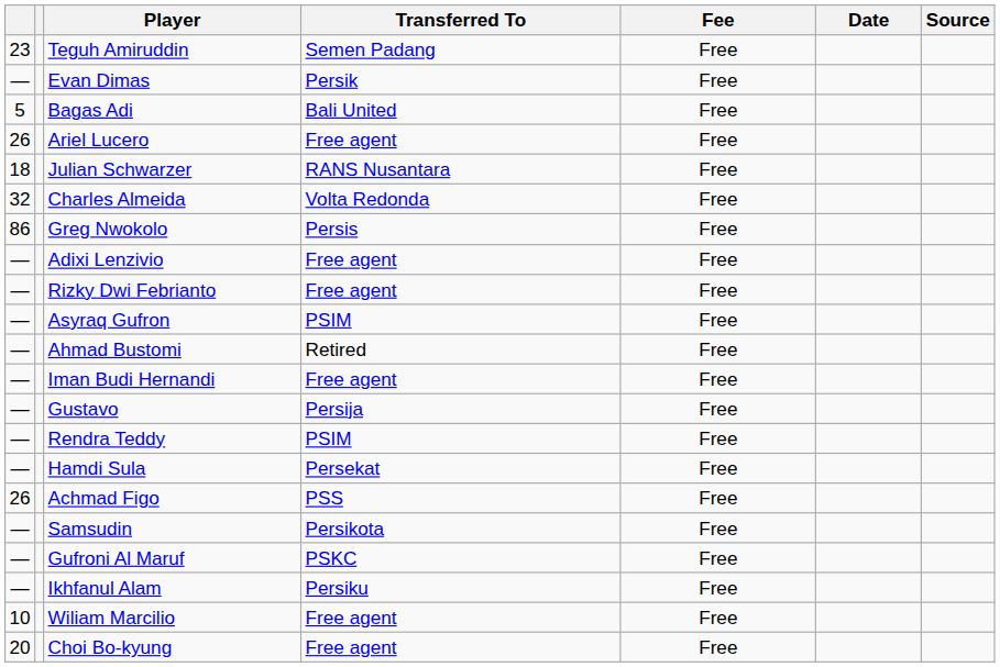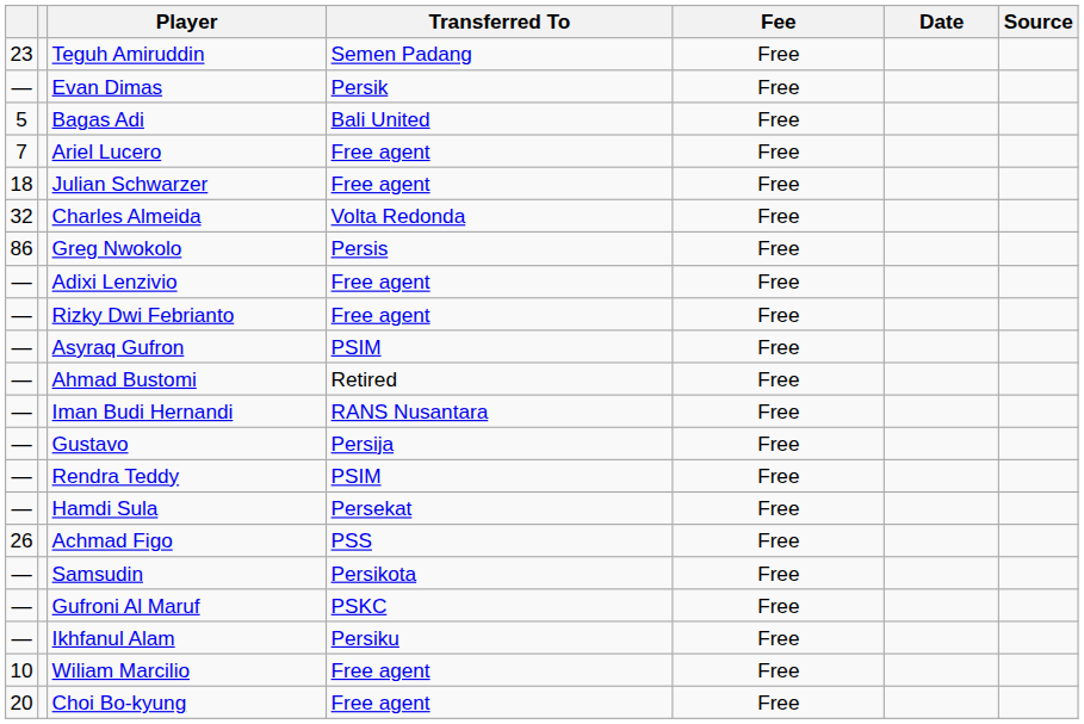 <table class="wikitable plainrowheaders sortable" style="font-size:95%">
 <tr>
 <th></th>
 <th></th>
 <th scope="col" style="width:200px;"><strong>Player</strong></th>
 <th scope="col" style="width:250px;"><strong>Transferred To</strong></th>
 <th scope="col" style="width:150px;"><strong>Fee</strong></th>
 <th scope="col" style="width:78px;"><strong>Date</strong></th>
 <th><strong>Source</strong></th>
 </tr>
 <tr>
 <td align=center>23</td>
 <td align=center></td>
 <td> <a href='#'>Teguh Amiruddin</a></td>
 <td> <a href='#'>Semen Padang</a></td>
 <td align=center>Free</td>
 <td align=center></td>
 <td align=center></td>
 </tr>
 <tr>
 <td align=center>—</td>
 <td align=center></td>
 <td> <a href='#'>Evan Dimas</a></td>
 <td> <a href='#'>Persik</a></td>
 <td align=center>Free</td>
 <td align=center></td>
 <td align=center></td>
 </tr>
 <tr>
 <td align=center>5</td>
 <td align=center></td>
 <td> <a href='#'>Bagas Adi</a></td>
 <td> <a href='#'>Bali United</a></td>
 <td align=center>Free</td>
 <td align=center></td>
 <td align=center></td>
 </tr>
 <tr>
-<td align=center>26</td>
+<td align=center>7</td>
 <td align=center></td>
 <td> <a href='#'>Ariel Lucero</a></td>
 <td><a href='#'>Free agent</a></td>
 <td align=center>Free</td>
 <td align=center></td>
 <td align=center></td>
 </tr>
 <tr>
 <td align=center>18</td>
 <td align=center></td>
 <td> <a href='#'>Julian Schwarzer</a></td>
-<td> <a href='#'>RANS Nusantara</a></td>
+<td><a href='#'>Free agent</a></td>
 <td align=center>Free</td>
 <td align=center></td>
 <td align=center></td>
 </tr>
 <tr>
 <td align=center>32</td>
 <td align=center></td>
 <td> <a href='#'>Charles Almeida</a></td>
 <td> <a href='#'>Volta Redonda</a></td>
 <td align=center>Free</td>
 <td align=center></td>
 <td align=center></td>
 </tr>
 <tr>
 <td align=center>86</td>
 <td align=center></td>
 <td> <a href='#'>Greg Nwokolo</a></td>
 <td> <a href='#'>Persis</a></td>
 <td align=center>Free</td>
 <td align=center></td>
 <td align=center></td>
 </tr>
 <tr>
 <td align=center>—</td>
 <td align=center></td>
 <td> <a href='#'>Adixi Lenzivio</a></td>
 <td><a href='#'>Free agent</a></td>
 <td align=center>Free</td>
 <td align=center></td>
 <td align=center></td>
 </tr>
 <tr>
 <td align=center>—</td>
 <td align=center></td>
 <td> <a href='#'>Rizky Dwi Febrianto</a></td>
 <td><a href='#'>Free agent</a></td>
 <td align=center>Free</td>
 <td align=center></td>
 <td align=center></td>
 </tr>
 <tr>
 <td align=center>—</td>
 <td align=center></td>
 <td> <a href='#'>Asyraq Gufron</a></td>
 <td> <a href='#'>PSIM</a></td>
 <td align=center>Free</td>
 <td align=center></td>
 <td align=center></td>
 </tr>
 <tr>
 <td align=center>—</td>
 <td align=center></td>
 <td> <a href='#'>Ahmad Bustomi</a></td>
 <td>Retired</td>
 <td align=center>Free</td>
 <td align=center></td>
 <td align=center></td>
 </tr>
 <tr>
 <td align=center>—</td>
 <td align=center></td>
 <td> <a href='#'>Iman Budi Hernandi</a></td>
-<td><a href='#'>Free agent</a></td>
+<td> <a href='#'>RANS Nusantara</a></td>
 <td align=center>Free</td>
 <td align=center></td>
 <td align=center></td>
 </tr>
 <tr>
 <td align=center>—</td>
 <td align=center></td>
 <td> <a href='#'>Gustavo</a></td>
 <td> <a href='#'>Persija</a></td>
 <td align=center>Free</td>
 <td align=center></td>
 <td align=center></td>
 </tr>
 <tr>
 <td align=center>—</td>
 <td align=center></td>
 <td> <a href='#'>Rendra Teddy</a></td>
 <td> <a href='#'>PSIM</a></td>
 <td align=center>Free</td>
 <td align=center></td>
 <td align=center></td>
 </tr>
 <tr>
 <td align=center>—</td>
 <td align=center></td>
 <td> <a href='#'>Hamdi Sula</a></td>
 <td> <a href='#'>Persekat</a></td>
 <td align=center>Free</td>
 <td align=center></td>
 <td align=center></td>
 </tr>
 <tr>
 <td align=center>26</td>
 <td align=center></td>
 <td> <a href='#'>Achmad Figo</a></td>
 <td> <a href='#'>PSS</a></td>
 <td align=center>Free</td>
 <td align=center></td>
 <td align=center></td>
 </tr>
 <tr>
 <td align=center>—</td>
 <td align=center></td>
 <td> <a href='#'>Samsudin</a></td>
 <td> <a href='#'>Persikota</a></td>
 <td align=center>Free</td>
 <td align=center></td>
 <td align=center></td>
 </tr>
 <tr>
 <td align=center>—</td>
 <td align=center></td>
 <td> <a href='#'>Gufroni Al Maruf</a></td>
 <td> <a href='#'>PSKC</a></td>
 <td align=center>Free</td>
 <td align=center></td>
 <td align=center></td>
 </tr>
 <tr>
 <td align=center>—</td>
 <td align=center></td>
 <td> <a href='#'>Ikhfanul Alam</a></td>
 <td> <a href='#'>Persiku</a></td>
 <td align=center>Free</td>
 <td align=center></td>
 <td align=center></td>
 </tr>
 <tr>
 <td align=center>10</td>
 <td align=center></td>
 <td> <a href='#'>Wiliam Marcilio</a></td>
 <td><a href='#'>Free agent</a></td>
 <td align=center>Free</td>
 <td align=center></td>
 <td align=center></td>
 </tr>
 <tr>
 <td align=center>20</td>
 <td align=center></td>
 <td> <a href='#'>Choi Bo-kyung</a></td>
 <td><a href='#'>Free agent</a></td>
 <td align=center>Free</td>
 <td align=center></td>
 <td align=center></td>
 </tr>
 </table>
